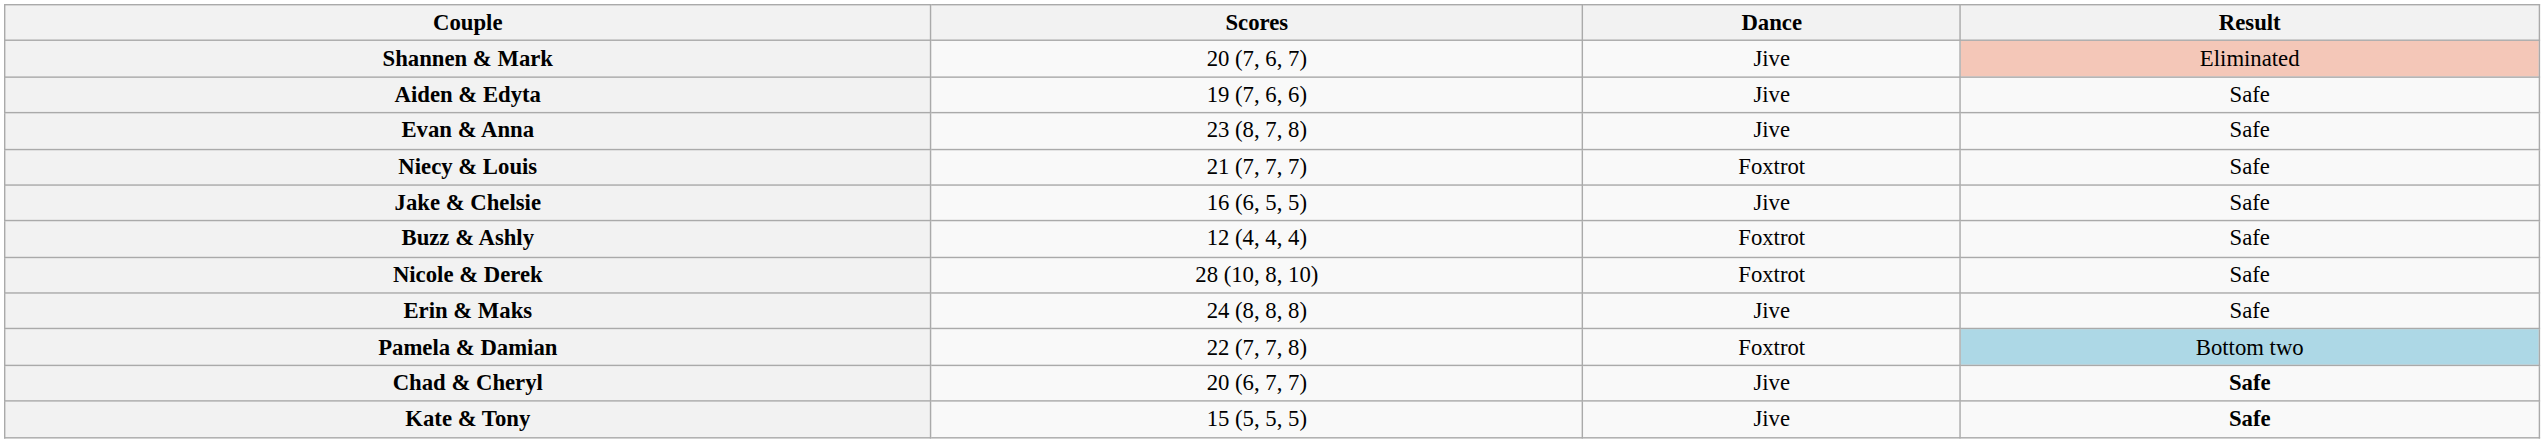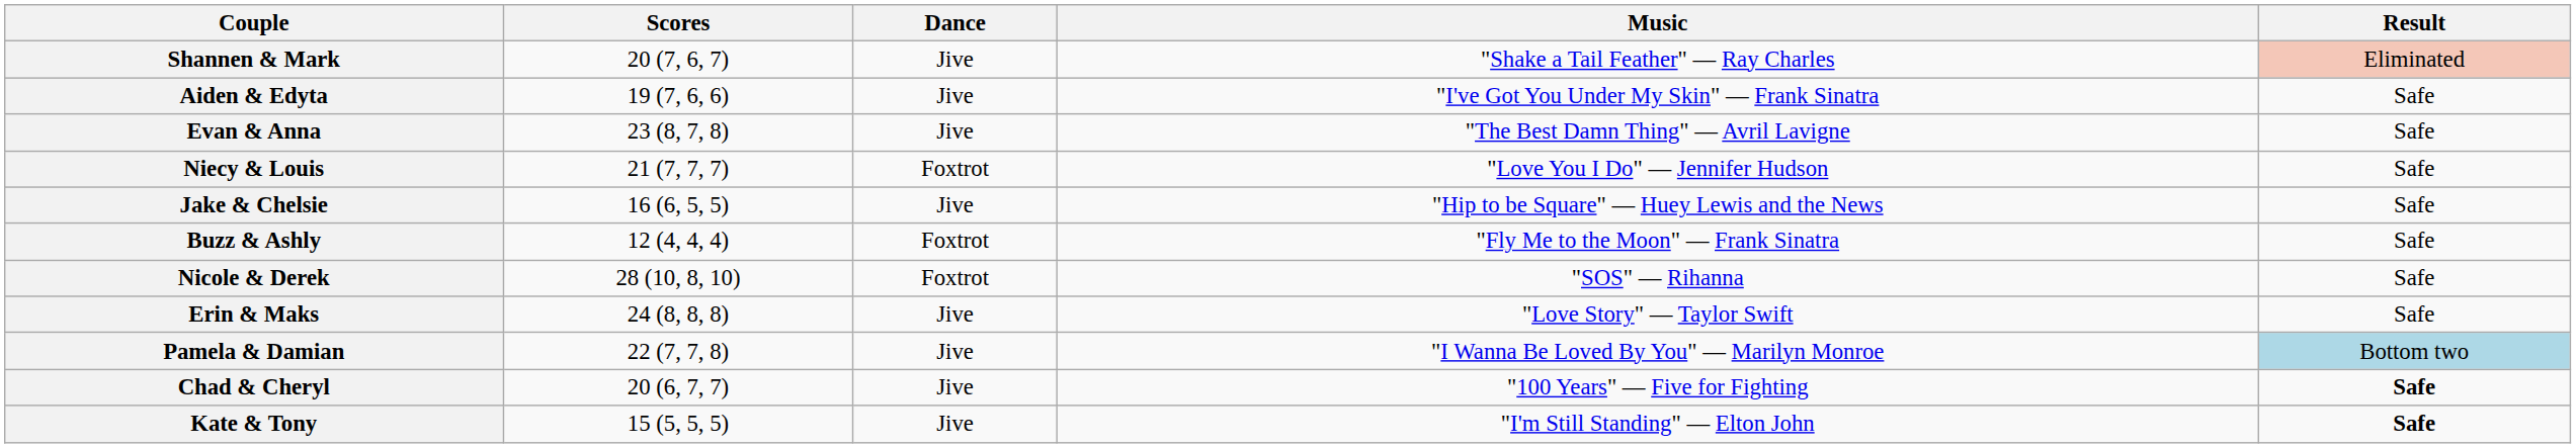 <table class="wikitable sortable" style="text-align:center; width:90%">
 <tr>
 <th scope="col">Couple</th>
 <th scope="col">Scores</th>
 <th scope="col" class="unsortable">Dance</th>
+<th scope="col" class="unsortable">Music</th>
 <th scope="col" class="unsortable">Result</th>
 </tr>
 <tr>
 <th scope="row">Shannen & Mark</th>
 <td>20 (7, 6, 7)</td>
 <td>Jive</td>
+<td>"<a href='#'>Shake a Tail Feather</a>" — <a href='#'>Ray Charles</a></td>
 <td bgcolor=f4c7b8>Eliminated</td>
 </tr>
 <tr>
 <th scope="row">Aiden & Edyta</th>
 <td>19 (7, 6, 6)</td>
 <td>Jive</td>
+<td>"<a href='#'>I've Got You Under My Skin</a>" — <a href='#'>Frank Sinatra</a></td>
 <td>Safe</td>
 </tr>
 <tr>
 <th scope="row">Evan & Anna</th>
 <td>23 (8, 7, 8)</td>
 <td>Jive</td>
+<td>"<a href='#'>The Best Damn Thing</a>" — <a href='#'>Avril Lavigne</a></td>
 <td>Safe</td>
 </tr>
 <tr>
 <th scope="row">Niecy & Louis</th>
 <td>21 (7, 7, 7)</td>
 <td>Foxtrot</td>
+<td>"<a href='#'>Love You I Do</a>" — <a href='#'>Jennifer Hudson</a></td>
 <td>Safe</td>
 </tr>
 <tr>
 <th scope="row">Jake & Chelsie</th>
 <td>16 (6, 5, 5)</td>
 <td>Jive</td>
+<td>"<a href='#'>Hip to be Square</a>" — <a href='#'>Huey Lewis and the News</a></td>
 <td>Safe</td>
 </tr>
 <tr>
 <th scope="row">Buzz & Ashly</th>
 <td>12 (4, 4, 4)</td>
 <td>Foxtrot</td>
+<td>"<a href='#'>Fly Me to the Moon</a>" — <a href='#'>Frank Sinatra</a></td>
 <td>Safe</td>
 </tr>
 <tr>
 <th scope="row">Nicole & Derek</th>
 <td>28 (10, 8, 10)</td>
 <td>Foxtrot</td>
+<td>"<a href='#'>SOS</a>" — <a href='#'>Rihanna</a></td>
 <td>Safe</td>
 </tr>
 <tr>
 <th scope="row">Erin & Maks</th>
 <td>24 (8, 8, 8)</td>
 <td>Jive</td>
+<td>"<a href='#'>Love Story</a>" — <a href='#'>Taylor Swift</a></td>
 <td>Safe</td>
 </tr>
 <tr>
 <th scope="row">Pamela & Damian</th>
 <td>22 (7, 7, 8)</td>
-<td>Foxtrot</td>
+<td>Jive</td>
+<td>"<a href='#'>I Wanna Be Loved By You</a>" — <a href='#'>Marilyn Monroe</a></td>
 <td bgcolor=lightblue>Bottom two</td>
 </tr>
 <tr>
 <th scope="row">Chad & Cheryl</th>
 <td>20 (6, 7, 7)</td>
 <td>Jive</td>
+<td>"<a href='#'>100 Years</a>" — <a href='#'>Five for Fighting</a></td>
 <td><strong>Safe</strong></td>
 </tr>
 <tr>
 <th scope="row">Kate & Tony</th>
 <td>15 (5, 5, 5)</td>
 <td>Jive</td>
+<td>"<a href='#'>I'm Still Standing</a>" — <a href='#'>Elton John</a></td>
 <td><strong>Safe</strong></td>
 </tr>
 </table>
